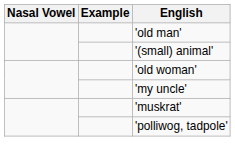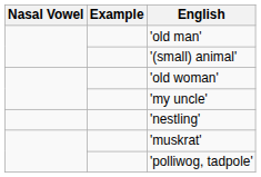 <table class="wikitable" align="center">
 <tr>
 <th>Nasal Vowel</th>
 <th>Example</th>
 <th>English</th>
 </tr>
 <tr>
 <td rowspan=2></td>
 <td></td>
 <td>'old man'</td>
 </tr>
 <tr>
 <td></td>
 <td>'(small) animal'</td>
 </tr>
 <tr>
 <td rowspan=2></td>
 <td></td>
 <td>'old woman'</td>
 </tr>
 <tr>
 <td></td>
 <td>'my uncle'</td>
 </tr>
 <tr>
+<td></td>
+<td></td>
+<td>'nestling'</td>
+</tr>
+<tr>
 <td rowspan=2></td>
 <td></td>
 <td>'muskrat'</td>
 </tr>
 <tr>
 <td></td>
 <td>'polliwog, tadpole'</td>
 </tr>
 </table>
